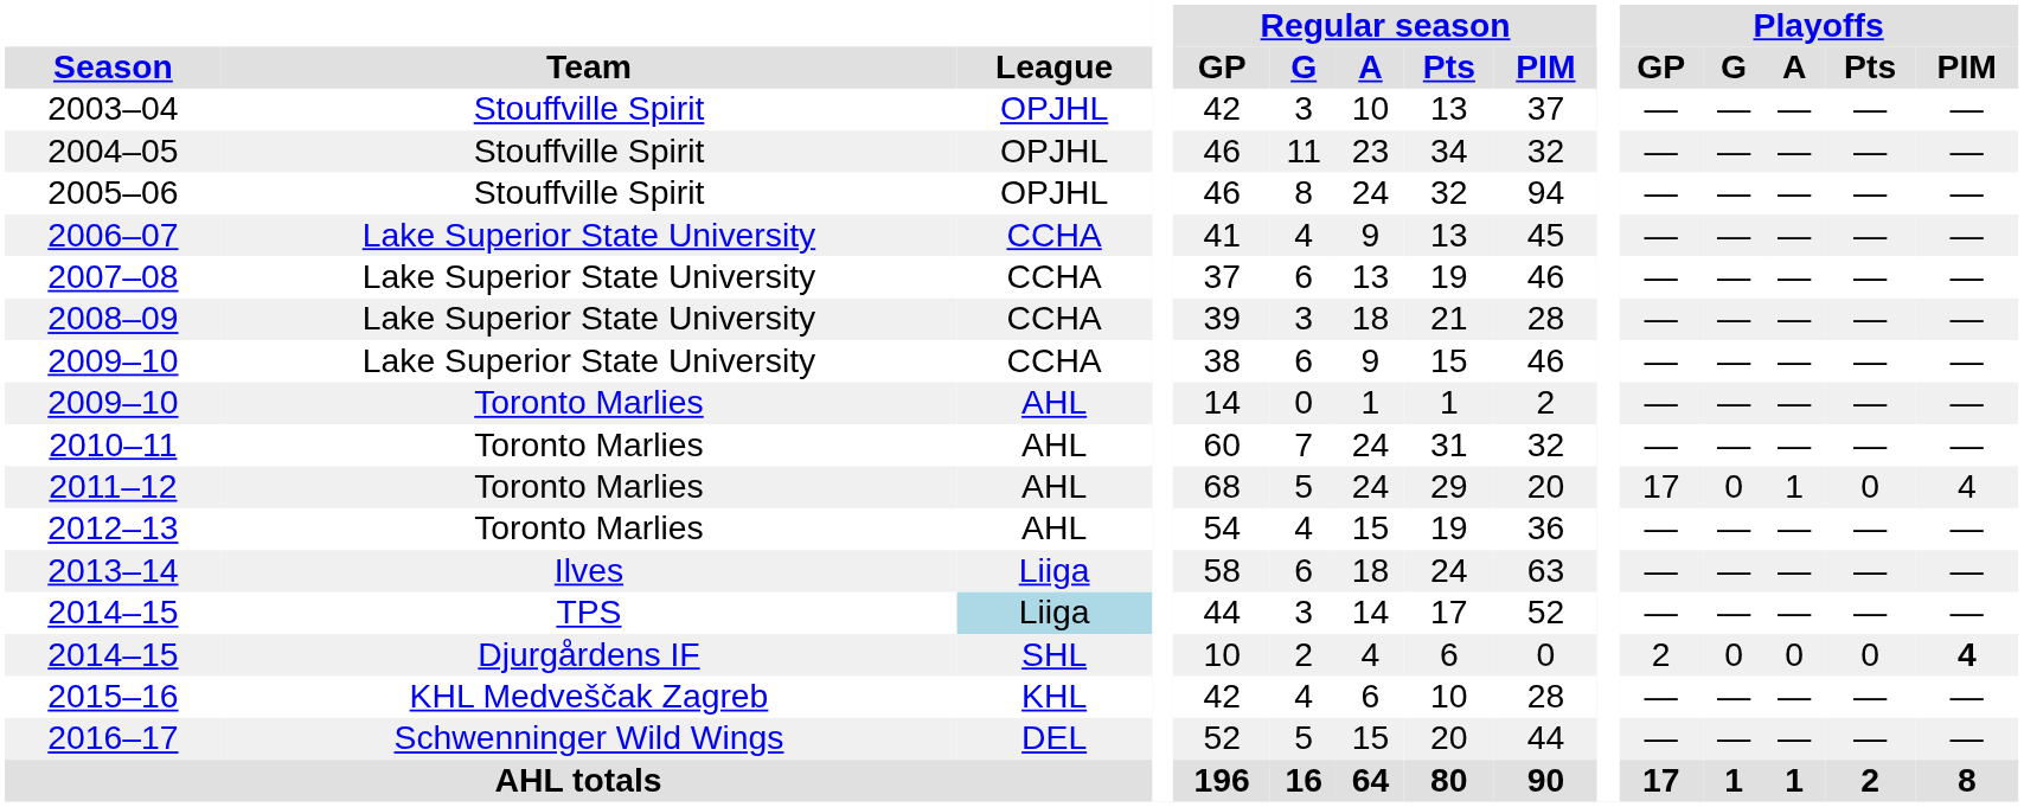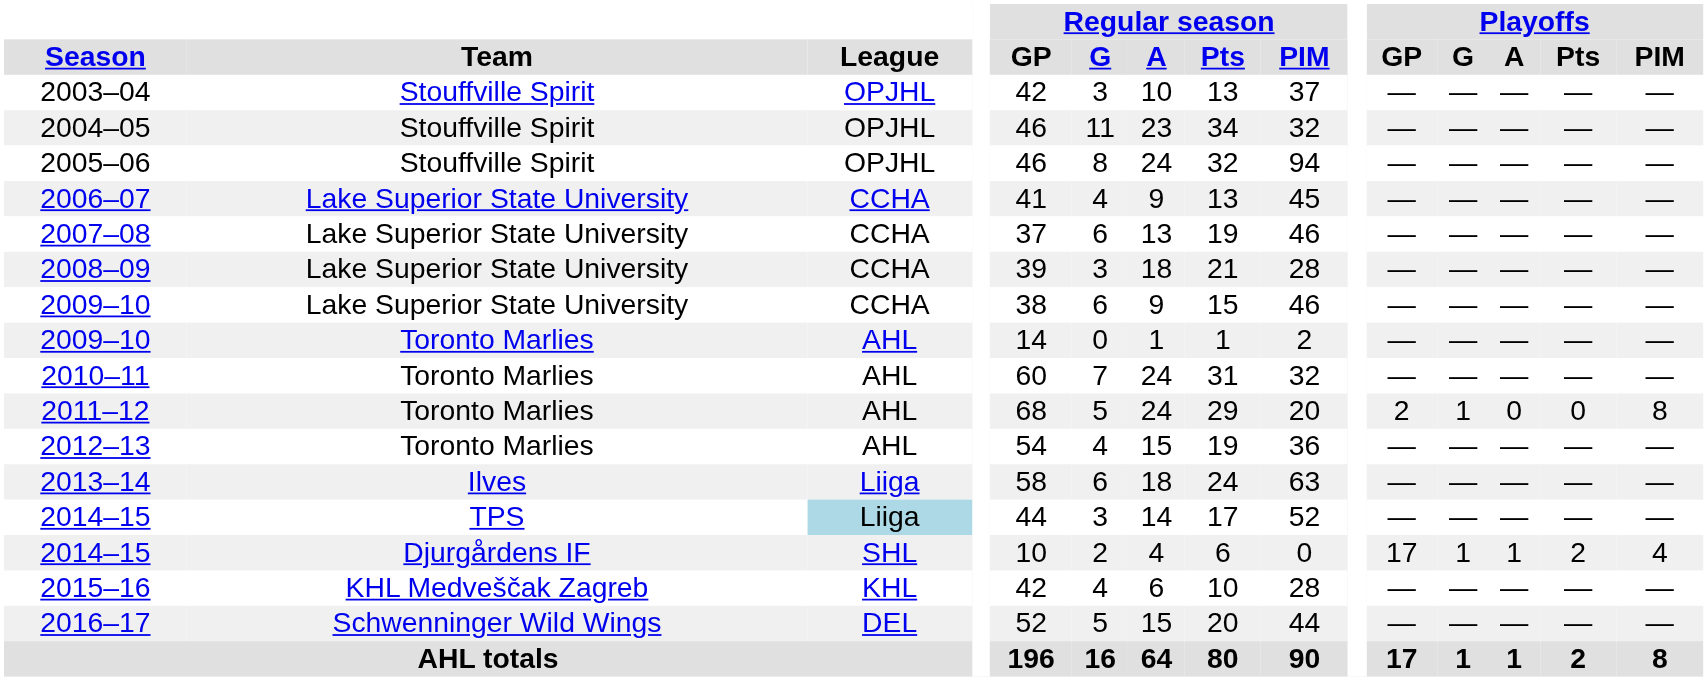 <table border="0" cellpadding="1" cellspacing="0" style="text-align:center; width:60em;">
 <tr style="background:#e0e0e0;">
 <th colspan="3" bgcolor="#ffffff"> </th>
 <th rowspan="99" bgcolor="#ffffff"> </th>
 <th colspan="5"><a href='#'>Regular season</a></th>
 <th rowspan="99" bgcolor="#ffffff"> </th>
 <th colspan="5"><a href='#'>Playoffs</a></th>
 </tr>
 <tr style="background:#e0e0e0;">
 <th><a href='#'>Season</a></th>
 <th>Team</th>
 <th>League</th>
 <th>GP</th>
 <th><a href='#'>G</a></th>
 <th><a href='#'>A</a></th>
 <th><a href='#'>Pts</a></th>
 <th><a href='#'>PIM</a></th>
 <th>GP</th>
 <th>G</th>
 <th>A</th>
 <th>Pts</th>
 <th>PIM</th>
 </tr>
 <tr>
 <td>2003–04</td>
 <td><a href='#'>Stouffville Spirit</a></td>
 <td><a href='#'>OPJHL</a></td>
 <td>42</td>
 <td>3</td>
 <td>10</td>
 <td>13</td>
 <td>37</td>
 <td>—</td>
 <td>—</td>
 <td>—</td>
 <td>—</td>
 <td>—</td>
 </tr>
 <tr style="background:#f0f0f0;">
 <td>2004–05</td>
 <td>Stouffville Spirit</td>
 <td>OPJHL</td>
 <td>46</td>
 <td>11</td>
 <td>23</td>
 <td>34</td>
 <td>32</td>
 <td>—</td>
 <td>—</td>
 <td>—</td>
 <td>—</td>
 <td>—</td>
 </tr>
 <tr style="background:#ffffff;">
 <td>2005–06</td>
 <td>Stouffville Spirit</td>
 <td>OPJHL</td>
 <td>46</td>
 <td>8</td>
 <td>24</td>
 <td>32</td>
 <td>94</td>
 <td>—</td>
 <td>—</td>
 <td>—</td>
 <td>—</td>
 <td>—</td>
 </tr>
 <tr style="background:#f0f0f0;">
 <td><a href='#'>2006–07</a></td>
 <td><a href='#'>Lake Superior State University</a></td>
 <td><a href='#'>CCHA</a></td>
 <td>41</td>
 <td>4</td>
 <td>9</td>
 <td>13</td>
 <td>45</td>
 <td>—</td>
 <td>—</td>
 <td>—</td>
 <td>—</td>
 <td>—</td>
 </tr>
 <tr style="background:#ffffff;">
 <td><a href='#'>2007–08</a></td>
 <td>Lake Superior State University</td>
 <td>CCHA</td>
 <td>37</td>
 <td>6</td>
 <td>13</td>
 <td>19</td>
 <td>46</td>
 <td>—</td>
 <td>—</td>
 <td>—</td>
 <td>—</td>
 <td>—</td>
 </tr>
 <tr style="background:#f0f0f0;">
 <td><a href='#'>2008–09</a></td>
 <td>Lake Superior State University</td>
 <td>CCHA</td>
 <td>39</td>
 <td>3</td>
 <td>18</td>
 <td>21</td>
 <td>28</td>
 <td>—</td>
 <td>—</td>
 <td>—</td>
 <td>—</td>
 <td>—</td>
 </tr>
 <tr style="background:#ffffff;">
 <td><a href='#'>2009–10</a></td>
 <td>Lake Superior State University</td>
 <td>CCHA</td>
 <td>38</td>
 <td>6</td>
 <td>9</td>
 <td>15</td>
 <td>46</td>
 <td>—</td>
 <td>—</td>
 <td>—</td>
 <td>—</td>
 <td>—</td>
 </tr>
 <tr style="background:#f0f0f0;">
 <td><a href='#'>2009–10</a></td>
 <td><a href='#'>Toronto Marlies</a></td>
 <td><a href='#'>AHL</a></td>
 <td>14</td>
 <td>0</td>
 <td>1</td>
 <td>1</td>
 <td>2</td>
 <td>—</td>
 <td>—</td>
 <td>—</td>
 <td>—</td>
 <td>—</td>
 </tr>
 <tr>
 <td><a href='#'>2010–11</a></td>
 <td>Toronto Marlies</td>
 <td>AHL</td>
 <td>60</td>
 <td>7</td>
 <td>24</td>
 <td>31</td>
 <td>32</td>
 <td>—</td>
 <td>—</td>
 <td>—</td>
 <td>—</td>
 <td>—</td>
 </tr>
 <tr style="background:#f0f0f0;">
 <td><a href='#'>2011–12</a></td>
 <td>Toronto Marlies</td>
 <td>AHL</td>
 <td>68</td>
 <td>5</td>
 <td>24</td>
 <td>29</td>
 <td>20</td>
-<td>17</td>
-<td>0</td>
+<td>2</td>
 <td>1</td>
 <td>0</td>
-<td>4</td>
+<td>0</td>
+<td>8</td>
 </tr>
 <tr>
 <td><a href='#'>2012–13</a></td>
 <td>Toronto Marlies</td>
 <td>AHL</td>
 <td>54</td>
 <td>4</td>
 <td>15</td>
 <td>19</td>
 <td>36</td>
 <td>—</td>
 <td>—</td>
 <td>—</td>
 <td>—</td>
 <td>—</td>
 </tr>
 <tr style="background:#f0f0f0;">
 <td><a href='#'>2013–14</a></td>
 <td><a href='#'>Ilves</a></td>
 <td><a href='#'>Liiga</a></td>
 <td>58</td>
 <td>6</td>
 <td>18</td>
 <td>24</td>
 <td>63</td>
 <td>—</td>
 <td>—</td>
 <td>—</td>
 <td>—</td>
 <td>—</td>
 </tr>
 <tr>
 <td><a href='#'>2014–15</a></td>
 <td><a href='#'>TPS</a></td>
 <td style="background: lightblue;">Liiga</td>
 <td>44</td>
 <td>3</td>
 <td>14</td>
 <td>17</td>
 <td>52</td>
 <td>—</td>
 <td>—</td>
 <td>—</td>
 <td>—</td>
 <td>—</td>
 </tr>
 <tr style="background:#f0f0f0;">
 <td><a href='#'>2014–15</a></td>
 <td><a href='#'>Djurgårdens IF</a></td>
 <td><a href='#'>SHL</a></td>
 <td>10</td>
 <td>2</td>
 <td>4</td>
 <td>6</td>
 <td>0</td>
+<td>17</td>
+<td>1</td>
+<td>1</td>
 <td>2</td>
-<td>0</td>
-<td>0</td>
-<td>0</td>
-<td><strong>4</strong></td>
+<td>4</td>
 </tr>
 <tr>
 <td><a href='#'>2015–16</a></td>
 <td><a href='#'>KHL Medveščak Zagreb</a></td>
 <td><a href='#'>KHL</a></td>
 <td>42</td>
 <td>4</td>
 <td>6</td>
 <td>10</td>
 <td>28</td>
 <td>—</td>
 <td>—</td>
 <td>—</td>
 <td>—</td>
 <td>—</td>
 </tr>
 <tr style="background:#f0f0f0;">
 <td><a href='#'>2016–17</a></td>
 <td><a href='#'>Schwenninger Wild Wings</a></td>
 <td><a href='#'>DEL</a></td>
 <td>52</td>
 <td>5</td>
 <td>15</td>
 <td>20</td>
 <td>44</td>
 <td>—</td>
 <td>—</td>
 <td>—</td>
 <td>—</td>
 <td>—</td>
 </tr>
 <tr style="background:#e0e0e0;">
 <th colspan="3">AHL totals</th>
 <th>196</th>
 <th>16</th>
 <th>64</th>
 <th>80</th>
 <th>90</th>
 <th>17</th>
 <th>1</th>
 <th>1</th>
 <th>2</th>
 <th>8</th>
 </tr>
 </table>
